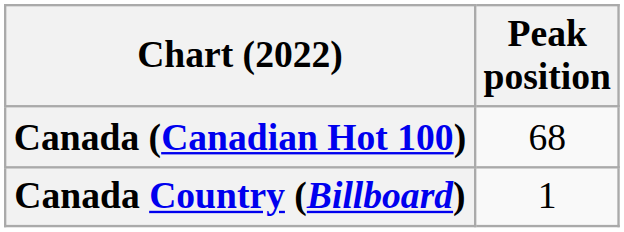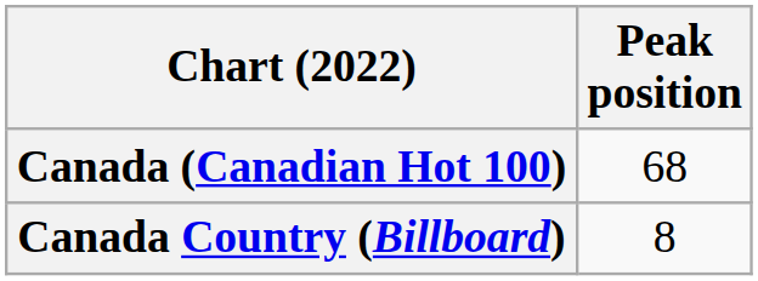 <table class="wikitable sortable plainrowheaders" style="text-align:center;">
 <tr>
 <th>Chart (2022)</th>
 <th>Peak<br>position</th>
 </tr>
 <tr>
 <th scope="row">Canada (<a href='#'>Canadian Hot 100</a>)</th>
 <td>68</td>
 </tr>
 <tr>
 <th scope="row">Canada <a href='#'>Country</a> (<em><a href='#'>Billboard</a></em>)</th>
-<td>1</td>
+<td>8</td>
 </tr>
 </table>
